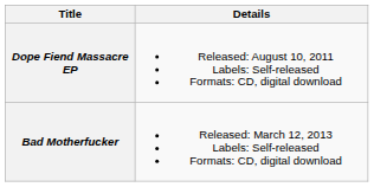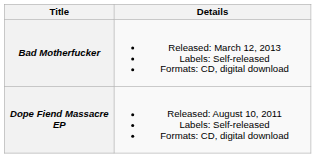 <table class="wikitable plainrowheaders" style="text-align:center;">
 <tr>
 <th scope="col" style="width:11em;">Title</th>
 <th scope="col" style="width:20em;">Details</th>
 </tr>
 <tr>
+<th scope="row"><em>Bad Motherfucker</em></th>
+<td><br><ul><li>Released: March 12, 2013</li><li>Labels: Self-released</li><li>Formats: CD, digital download</li></ul></td>
+</tr>
+<tr>
 <th scope="row"><em>Dope Fiend Massacre EP</em></th>
 <td><br><ul><li>Released: August 10, 2011</li><li>Labels: Self-released</li><li>Formats: CD, digital download</li></ul></td>
 </tr>
-<tr>
-<th scope="row"><em>Bad Motherfucker</em></th>
-<td><br><ul><li>Released: March 12, 2013</li><li>Labels: Self-released</li><li>Formats: CD, digital download</li></ul></td>
-</tr>
 </table>
